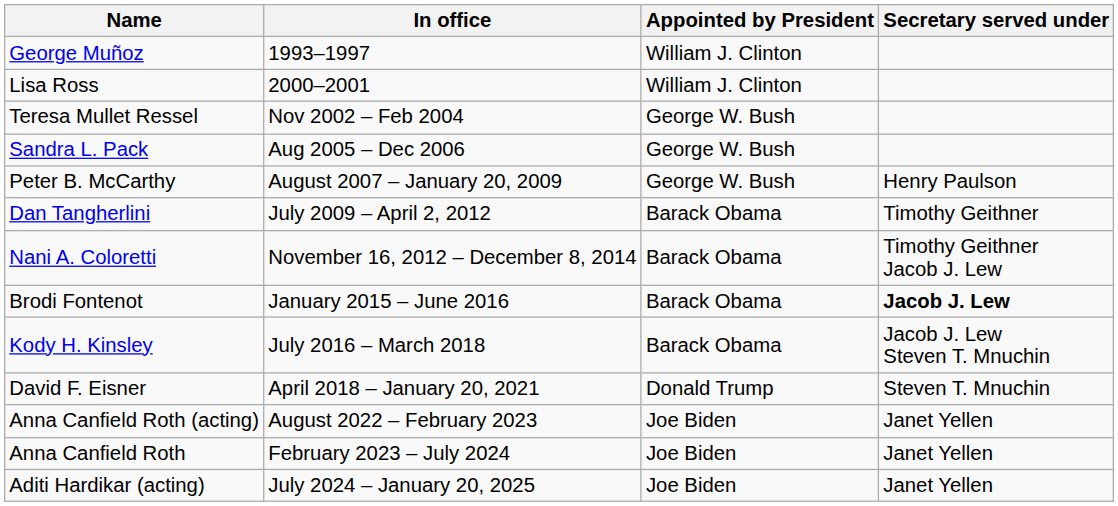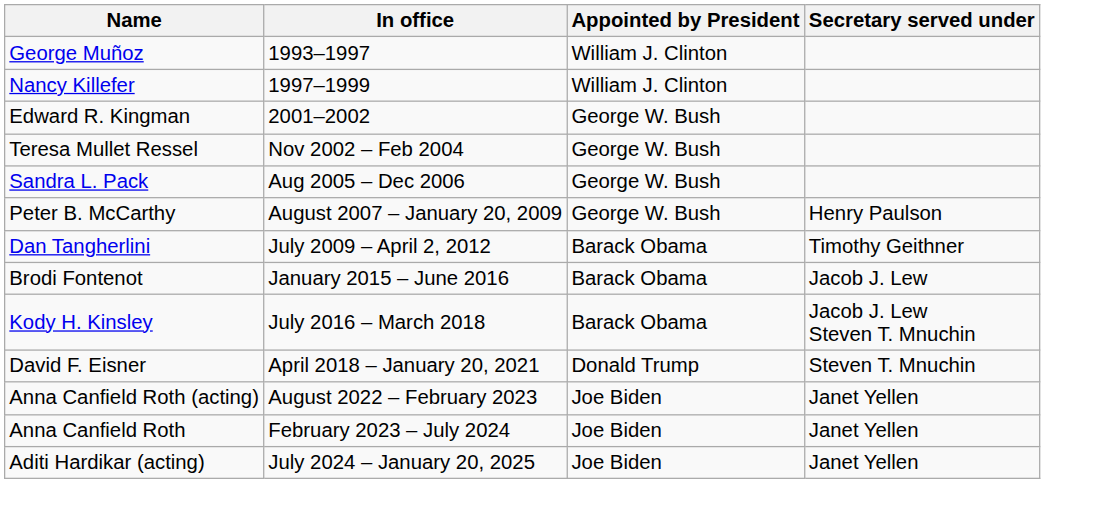 <table class="wikitable">
 <tr>
 <th>Name</th>
 <th>In office</th>
 <th>Appointed by President</th>
 <th>Secretary served under</th>
 </tr>
 <tr>
 <td><a href='#'>George Muñoz</a></td>
 <td>1993–1997</td>
 <td>William J. Clinton</td>
 <td></td>
 </tr>
 <tr>
-<td>Lisa Ross</td>
-<td>2000–2001</td>
+<td><a href='#'>Nancy Killefer</a></td>
+<td>1997–1999</td>
 <td>William J. Clinton</td>
+<td></td>
+</tr>
+<tr>
+<td>Edward R. Kingman</td>
+<td>2001–2002</td>
+<td>George W. Bush</td>
 <td></td>
 </tr>
 <tr>
 <td>Teresa Mullet Ressel</td>
 <td>Nov 2002 – Feb 2004</td>
 <td>George W. Bush</td>
 <td></td>
 </tr>
 <tr>
 <td><a href='#'>Sandra L. Pack</a></td>
 <td>Aug 2005 – Dec 2006</td>
 <td>George W. Bush</td>
 <td></td>
 </tr>
 <tr>
 <td>Peter B. McCarthy</td>
 <td>August 2007 – January 20, 2009</td>
 <td>George W. Bush</td>
 <td>Henry Paulson</td>
 </tr>
 <tr>
 <td><a href='#'>Dan Tangherlini</a></td>
 <td>July 2009 – April 2, 2012</td>
 <td>Barack Obama</td>
 <td>Timothy Geithner</td>
 </tr>
 <tr>
-<td><a href='#'>Nani A. Coloretti</a></td>
-<td>November 16, 2012 – December 8, 2014</td>
-<td>Barack Obama</td>
-<td>Timothy Geithner<br>Jacob J. Lew</td>
-</tr>
-<tr>
 <td>Brodi Fontenot</td>
 <td>January 2015 – June 2016</td>
 <td>Barack Obama</td>
-<td><strong>Jacob J. Lew</strong></td>
+<td>Jacob J. Lew</td>
 </tr>
 <tr>
 <td><a href='#'>Kody H. Kinsley</a></td>
 <td>July 2016 – March 2018</td>
 <td>Barack Obama</td>
 <td>Jacob J. Lew<br>Steven T. Mnuchin</td>
 </tr>
 <tr>
 <td>David F. Eisner</td>
 <td>April 2018 – January 20, 2021</td>
 <td>Donald Trump</td>
 <td>Steven T. Mnuchin</td>
 </tr>
 <tr>
 <td>Anna Canfield Roth (acting)</td>
 <td>August 2022 – February 2023</td>
 <td>Joe Biden</td>
 <td>Janet Yellen</td>
 </tr>
 <tr>
 <td>Anna Canfield Roth</td>
 <td>February 2023 – July 2024</td>
 <td>Joe Biden</td>
 <td>Janet Yellen</td>
 </tr>
 <tr>
 <td>Aditi Hardikar (acting)</td>
 <td>July 2024 – January 20, 2025</td>
 <td>Joe Biden</td>
 <td>Janet Yellen</td>
 </tr>
 </table>
